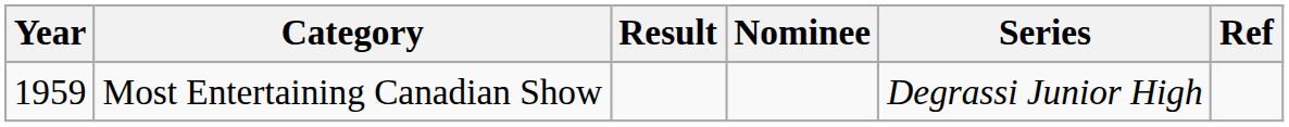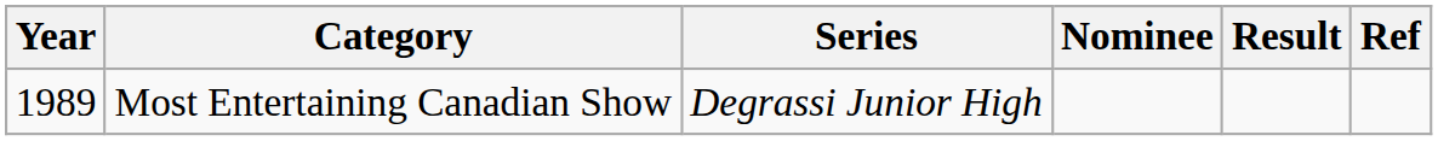 <table class="wikitable">
 <tr>
 <th>Year</th>
 <th>Category</th>
+<th>Series</th>
+<th>Nominee</th>
 <th>Result</th>
-<th>Nominee</th>
-<th>Series</th>
 <th>Ref</th>
 </tr>
 <tr>
-<td>1959</td>
+<td>1989</td>
 <td>Most Entertaining Canadian Show</td>
+<td><em>Degrassi Junior High</em></td>
 <td></td>
 <td></td>
-<td><em>Degrassi Junior High</em></td>
 <td></td>
 </tr>
 </table>
